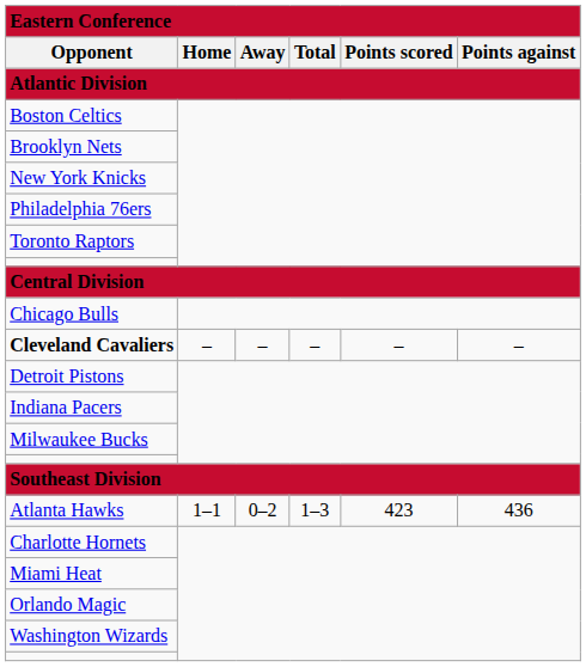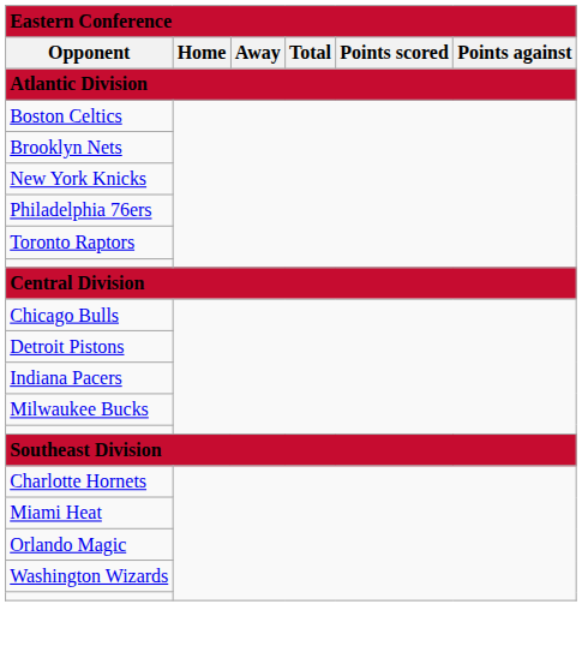 <table class="wikitable" style="font-size: 95%; text-align: center">
 <tr>
 <td colspan="6" style="text-align:left; background:#c60c30"><span> <strong>Eastern Conference</strong> </span></td>
 </tr>
 <tr>
 <th>Opponent</th>
 <th>Home</th>
 <th>Away</th>
 <th>Total</th>
 <th>Points scored</th>
 <th>Points against</th>
 </tr>
 <tr>
 <td colspan="6" style="text-align:left; background:#c60c30"><span> <strong>Atlantic Division</strong> </span></td>
 </tr>
 <tr>
 <td style="text-align:left"><a href='#'>Boston Celtics</a></td>
 </tr>
 <tr>
 <td style="text-align:left"><a href='#'>Brooklyn Nets</a></td>
 </tr>
 <tr>
 <td style="text-align:left"><a href='#'>New York Knicks</a></td>
 </tr>
 <tr>
 <td style="text-align:left"><a href='#'>Philadelphia 76ers</a></td>
 </tr>
 <tr>
 <td style="text-align:left"><a href='#'>Toronto Raptors</a></td>
 </tr>
 <tr style="font-weight:bold">
 <td></td>
 </tr>
 <tr>
 <td colspan="6" style="text-align:left; background:#c60c30"><span> <strong>Central Division</strong> </span></td>
 </tr>
 <tr>
 <td style="text-align:left"><a href='#'>Chicago Bulls</a></td>
 </tr>
 <tr>
-<td style="text-align:left"><strong>Cleveland Cavaliers</strong></td>
-<td>–</td>
-<td>–</td>
-<td>–</td>
-<td>–</td>
-<td>–</td>
-</tr>
-<tr>
 <td style="text-align:left"><a href='#'>Detroit Pistons</a></td>
 </tr>
 <tr>
 <td style="text-align:left"><a href='#'>Indiana Pacers</a></td>
 </tr>
 <tr>
 <td style="text-align:left"><a href='#'>Milwaukee Bucks</a></td>
 </tr>
 <tr style="font-weight:bold">
 <td></td>
 </tr>
 <tr>
 <td colspan="6" style="text-align:left; background:#c60c30"><span> <strong>Southeast Division</strong> </span></td>
-</tr>
-<tr>
-<td style="text-align:left"><a href='#'>Atlanta Hawks</a></td>
-<td>1–1</td>
-<td>0–2</td>
-<td>1–3</td>
-<td>423</td>
-<td>436</td>
 </tr>
 <tr>
 <td style="text-align:left"><a href='#'>Charlotte Hornets</a></td>
 </tr>
 <tr>
 <td style="text-align:left"><a href='#'>Miami Heat</a></td>
 </tr>
 <tr>
 <td style="text-align:left"><a href='#'>Orlando Magic</a></td>
 </tr>
 <tr>
 <td style="text-align:left"><a href='#'>Washington Wizards</a></td>
 </tr>
 <tr style="font-weight:bold">
 <td></td>
 </tr>
 </table>
